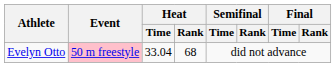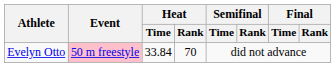 <table class=wikitable style="font-size:90%">
 <tr>
 <th rowspan="2">Athlete</th>
 <th rowspan="2">Event</th>
 <th colspan="2">Heat</th>
 <th colspan="2">Semifinal</th>
 <th colspan="2">Final</th>
 </tr>
 <tr style="font-size:95%">
 <th>Time</th>
 <th>Rank</th>
 <th>Time</th>
 <th>Rank</th>
 <th>Time</th>
 <th>Rank</th>
 </tr>
 <tr align=center>
 <td align=left><a href='#'>Evelyn Otto</a></td>
 <td align=left style="background: pink;"><a href='#'>50 m freestyle</a></td>
-<td>33.04</td>
-<td>68</td>
+<td>33.84</td>
+<td>70</td>
 <td colspan=4>did not advance</td>
 </tr>
 </table>
